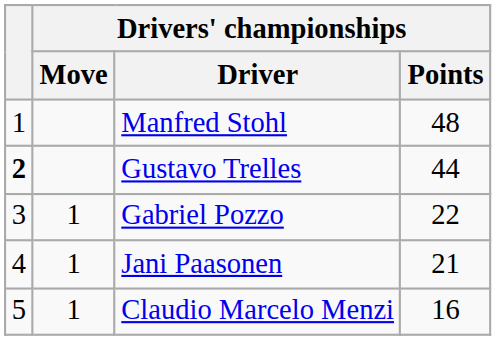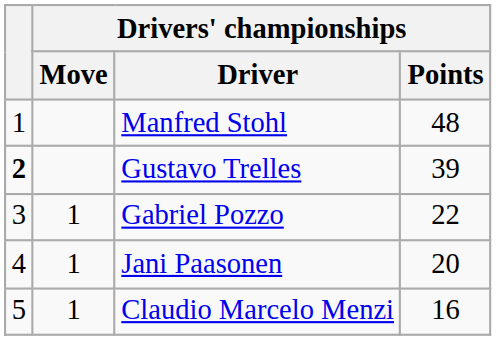 <table class="wikitable" style="font-size:85%;">
 <tr>
 <th rowspan="2"></th>
 <th colspan="3">Drivers' championships</th>
 </tr>
 <tr>
 <th>Move</th>
 <th>Driver</th>
 <th>Points</th>
 </tr>
 <tr>
 <td align="center">1</td>
 <td align="center"></td>
 <td> <a href='#'>Manfred Stohl</a></td>
 <td align="center">48</td>
 </tr>
 <tr>
 <td align="center"><strong>2</strong></td>
 <td align="center"></td>
 <td> <a href='#'>Gustavo Trelles</a></td>
-<td align="center">44</td>
+<td align="center">39</td>
 </tr>
 <tr>
 <td align="center">3</td>
 <td align="center"> 1</td>
 <td> <a href='#'>Gabriel Pozzo</a></td>
 <td align="center">22</td>
 </tr>
 <tr>
 <td align="center">4</td>
 <td align="center"> 1</td>
 <td> <a href='#'>Jani Paasonen</a></td>
-<td align="center">21</td>
+<td align="center">20</td>
 </tr>
 <tr>
 <td align="center">5</td>
 <td align="center"> 1</td>
 <td> <a href='#'>Claudio Marcelo Menzi</a></td>
 <td align="center">16</td>
 </tr>
 </table>
